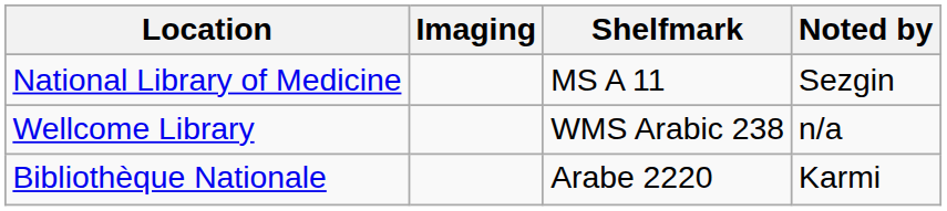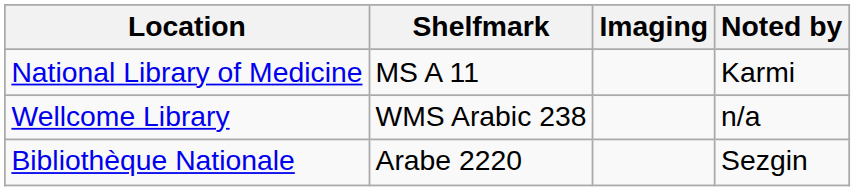 <table class="wikitable sortable">
 <tr>
 <th>Location</th>
+<th>Shelfmark</th>
 <th>Imaging</th>
-<th>Shelfmark</th>
 <th>Noted by</th>
 </tr>
 <tr>
 <td><a href='#'>National Library of Medicine</a></td>
+<td>MS A 11</td>
 <td></td>
-<td>MS A 11</td>
-<td>Sezgin</td>
+<td>Karmi</td>
 </tr>
 <tr>
 <td><a href='#'>Wellcome Library</a></td>
+<td>WMS Arabic  238</td>
 <td></td>
-<td>WMS Arabic  238</td>
 <td>n/a</td>
 </tr>
 <tr>
 <td><a href='#'>Bibliothèque Nationale</a></td>
+<td>Arabe 2220</td>
 <td></td>
-<td>Arabe 2220</td>
-<td>Karmi</td>
+<td>Sezgin</td>
 </tr>
 </table>
